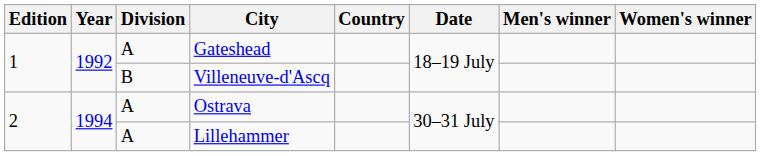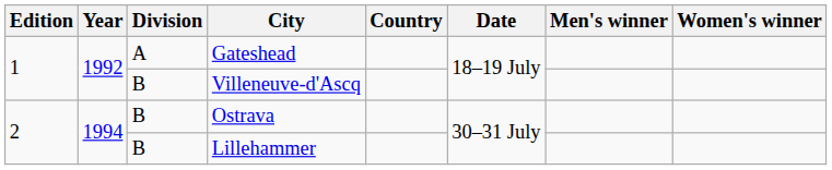 <table class="wikitable">
 <tr>
 <th>Edition</th>
 <th>Year</th>
 <th>Division</th>
 <th>City</th>
 <th>Country</th>
 <th>Date</th>
 <th>Men's winner</th>
 <th>Women's winner</th>
 </tr>
 <tr>
 <td rowspan="2">1</td>
 <td rowspan="2"><a href='#'>1992</a></td>
 <td>A</td>
 <td><a href='#'>Gateshead</a></td>
 <td></td>
 <td rowspan="2">18–19 July</td>
 <td></td>
 <td></td>
 </tr>
 <tr>
 <td>B</td>
 <td><a href='#'>Villeneuve-d'Ascq</a></td>
 <td></td>
 <td></td>
 <td></td>
 </tr>
 <tr>
 <td rowspan="2">2</td>
 <td rowspan="2"><a href='#'>1994</a></td>
-<td>A</td>
+<td>B</td>
 <td><a href='#'>Ostrava</a></td>
 <td></td>
 <td rowspan="2">30–31 July</td>
 <td></td>
 <td></td>
 </tr>
 <tr>
-<td>A</td>
+<td>B</td>
 <td><a href='#'>Lillehammer</a></td>
 <td></td>
 <td></td>
 <td></td>
 </tr>
 </table>
